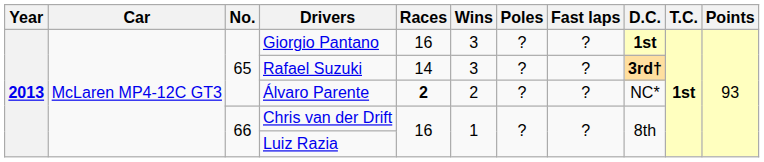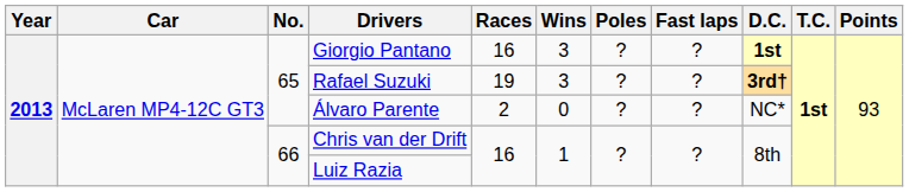 <table class="wikitable" style="font-size:85% ;text-align:center">
 <tr>
 <th>Year</th>
 <th>Car</th>
 <th>No.</th>
 <th>Drivers</th>
 <th>Races</th>
 <th>Wins</th>
 <th>Poles</th>
 <th>Fast laps</th>
 <th>D.C.</th>
 <th>T.C.</th>
 <th>Points</th>
 </tr>
 <tr>
 <th rowspan="5"><a href='#'>2013</a></th>
 <td rowspan="5" align="center"><a href='#'>McLaren MP4-12C GT3</a></td>
 <td rowspan="3">65</td>
 <td align="left"> <a href='#'>Giorgio Pantano</a></td>
 <td>16</td>
 <td>3</td>
 <td>?</td>
 <td>?</td>
 <th style="background:#FFFFBF;">1st</th>
 <th rowspan="5"  style="background:#FFFFBF;">1st</th>
 <td rowspan="5"  style="background:#FFFFBF;">93</td>
 </tr>
 <tr>
 <td align="left"> <a href='#'>Rafael Suzuki</a></td>
-<td>14</td>
+<td>19</td>
 <td>3</td>
 <td>?</td>
 <td>?</td>
 <th style="background:#FFDF9F;">3rd†</th>
 </tr>
 <tr>
 <td align=left> <a href='#'>Álvaro Parente</a></td>
-<td><strong>2</strong></td>
 <td>2</td>
+<td>0</td>
 <td>?</td>
 <td>?</td>
 <td>NC*</td>
 </tr>
 <tr>
 <td rowspan="2">66</td>
 <td align=left> <a href='#'>Chris van der Drift</a></td>
 <td rowspan="2">16</td>
 <td rowspan="2">1</td>
 <td rowspan="2">?</td>
 <td rowspan="2">?</td>
 <td rowspan="2">8th</td>
 </tr>
 <tr>
 <td align=left> <a href='#'>Luiz Razia</a></td>
 </tr>
 </table>
